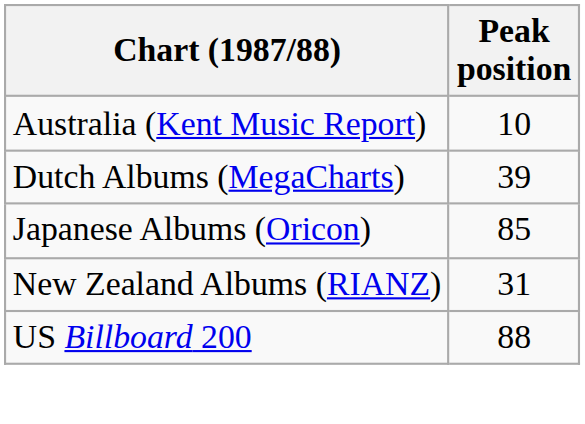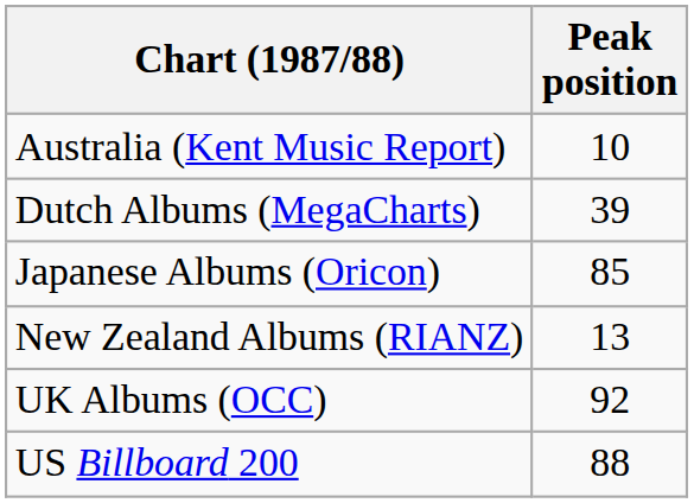 <table class="wikitable sortable">
 <tr>
 <th>Chart (1987/88)</th>
 <th>Peak<br>position</th>
 </tr>
 <tr>
 <td align="left">Australia (<a href='#'>Kent Music Report</a>)</td>
 <td align="center">10</td>
 </tr>
 <tr>
 <td align="left">Dutch Albums (<a href='#'>MegaCharts</a>)</td>
 <td align="center">39</td>
 </tr>
 <tr>
 <td align="left">Japanese Albums (<a href='#'>Oricon</a>)</td>
 <td align="center">85</td>
 </tr>
 <tr>
 <td align="left">New Zealand Albums (<a href='#'>RIANZ</a>)</td>
-<td align="center">31</td>
+<td align="center">13</td>
+</tr>
+<tr>
+<td align="left">UK Albums (<a href='#'>OCC</a>)</td>
+<td align="center">92</td>
 </tr>
 <tr>
 <td align="left">US <a href='#'><em>Billboard</em> 200</a></td>
 <td align="center">88</td>
 </tr>
 </table>
